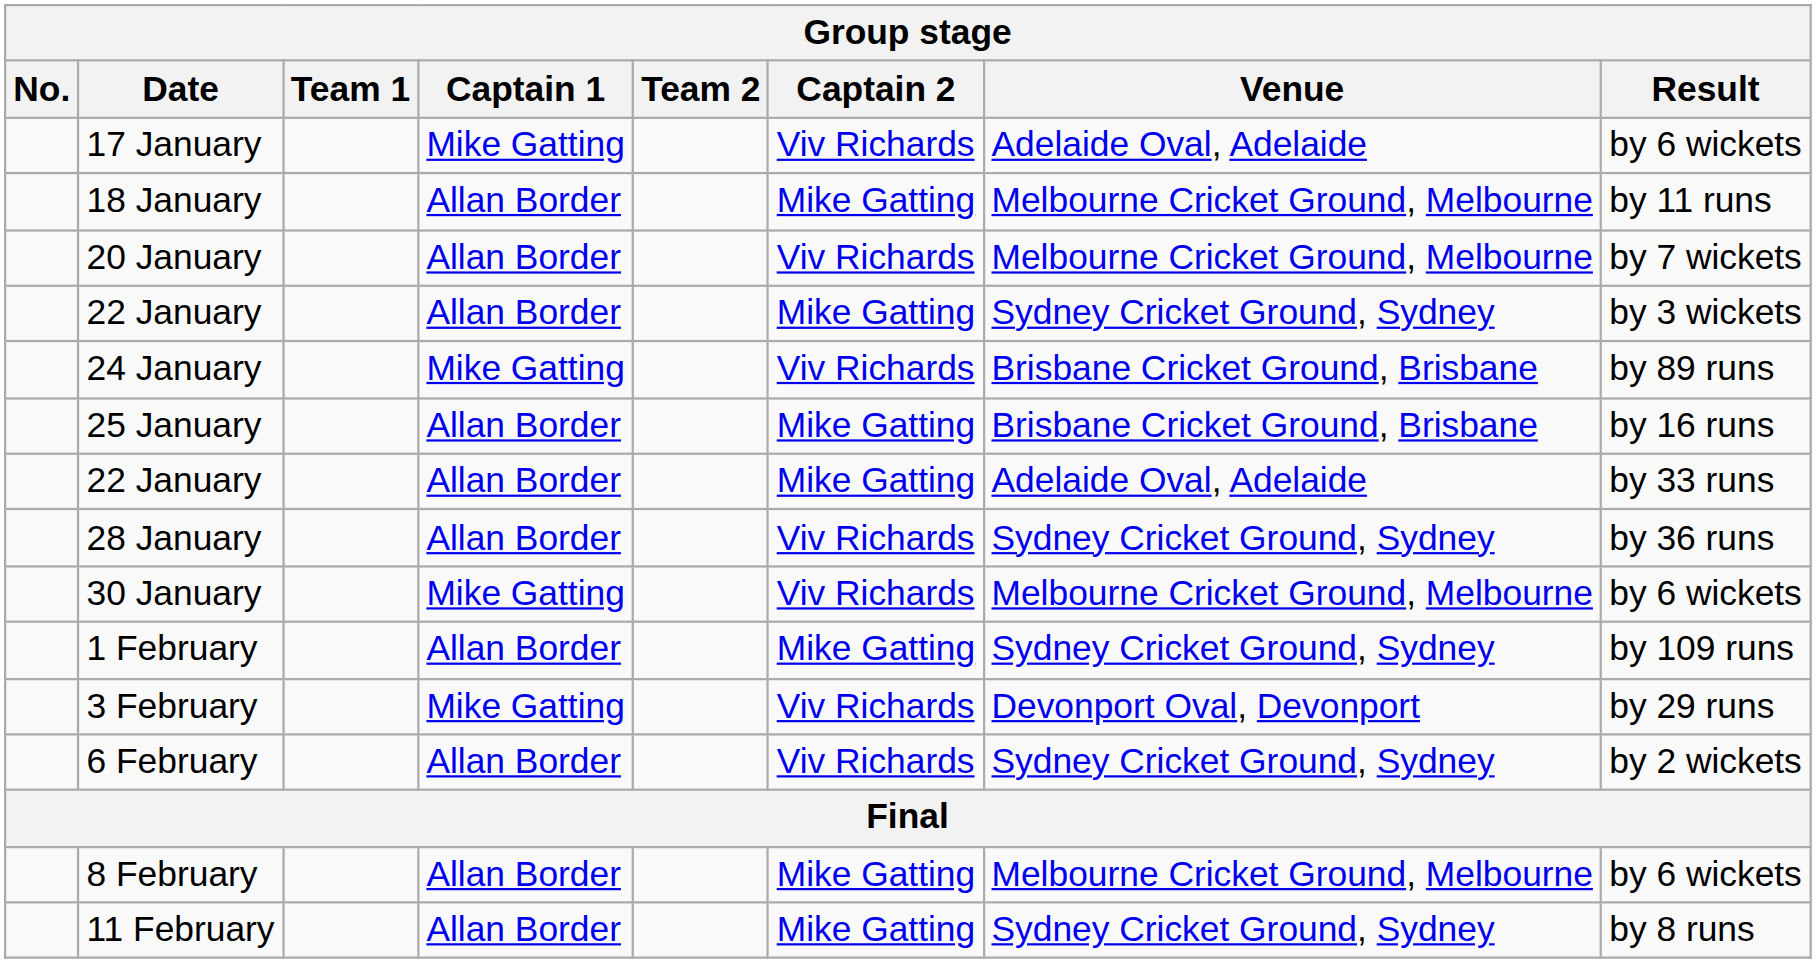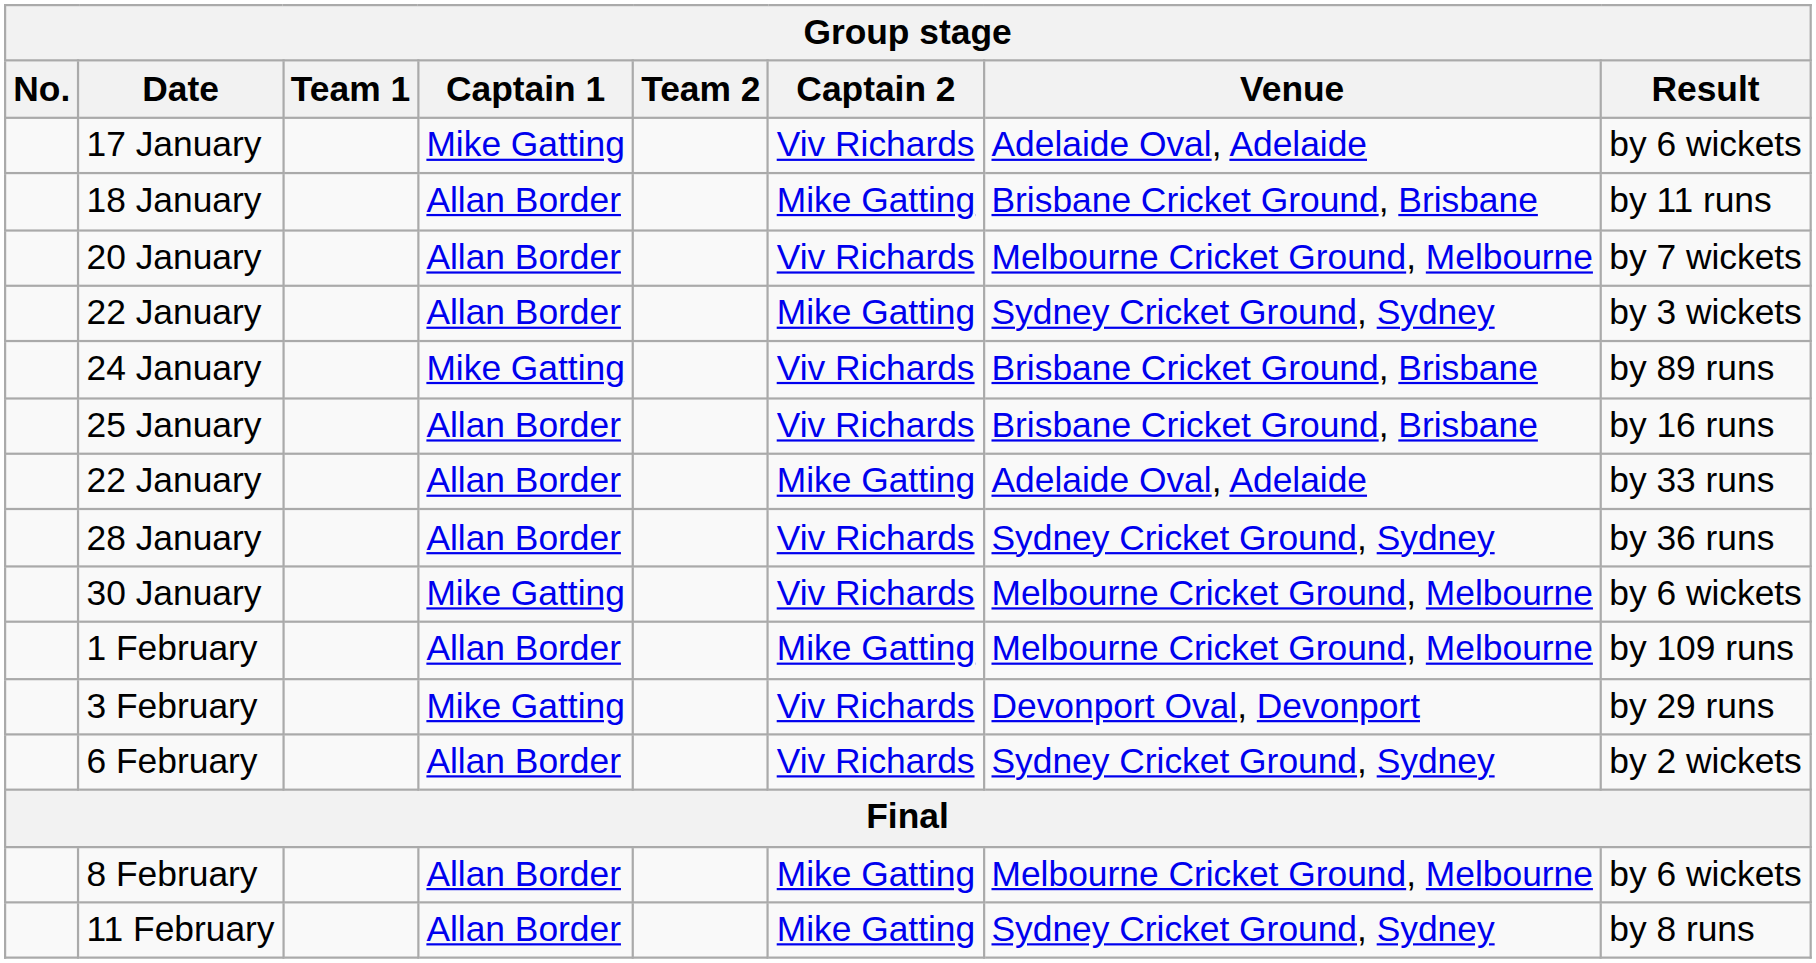 <table class="wikitable">
 <tr>
 <th colspan="9">Group stage</th>
 </tr>
 <tr>
 <th>No.</th>
 <th>Date</th>
 <th>Team 1</th>
 <th>Captain 1</th>
 <th>Team 2</th>
 <th>Captain 2</th>
 <th>Venue</th>
 <th>Result</th>
 </tr>
 <tr>
 <td></td>
 <td>17 January</td>
 <td></td>
 <td><a href='#'>Mike Gatting</a></td>
 <td></td>
 <td><a href='#'>Viv Richards</a></td>
 <td><a href='#'>Adelaide Oval</a>, <a href='#'>Adelaide</a></td>
 <td> by 6 wickets</td>
 </tr>
 <tr>
 <td></td>
 <td>18 January</td>
 <td></td>
 <td><a href='#'>Allan Border</a></td>
 <td></td>
 <td><a href='#'>Mike Gatting</a></td>
-<td><a href='#'>Melbourne Cricket Ground</a>, <a href='#'>Melbourne</a></td>
+<td><a href='#'>Brisbane Cricket Ground</a>, <a href='#'>Brisbane</a></td>
 <td> by 11 runs</td>
 </tr>
 <tr>
 <td></td>
 <td>20 January</td>
 <td></td>
 <td><a href='#'>Allan Border</a></td>
 <td></td>
 <td><a href='#'>Viv Richards</a></td>
 <td><a href='#'>Melbourne Cricket Ground</a>, <a href='#'>Melbourne</a></td>
 <td> by 7 wickets</td>
 </tr>
 <tr>
 <td></td>
 <td>22 January</td>
 <td></td>
 <td><a href='#'>Allan Border</a></td>
 <td></td>
 <td><a href='#'>Mike Gatting</a></td>
 <td><a href='#'>Sydney Cricket Ground</a>, <a href='#'>Sydney</a></td>
 <td> by 3 wickets</td>
 </tr>
 <tr>
 <td></td>
 <td>24 January</td>
 <td></td>
 <td><a href='#'>Mike Gatting</a></td>
 <td></td>
 <td><a href='#'>Viv Richards</a></td>
 <td><a href='#'>Brisbane Cricket Ground</a>, <a href='#'>Brisbane</a></td>
 <td> by 89 runs</td>
 </tr>
 <tr>
 <td></td>
 <td>25 January</td>
 <td></td>
 <td><a href='#'>Allan Border</a></td>
 <td></td>
-<td><a href='#'>Mike Gatting</a></td>
+<td><a href='#'>Viv Richards</a></td>
 <td><a href='#'>Brisbane Cricket Ground</a>, <a href='#'>Brisbane</a></td>
 <td> by 16 runs</td>
 </tr>
 <tr>
 <td></td>
 <td>22 January</td>
 <td></td>
 <td><a href='#'>Allan Border</a></td>
 <td></td>
 <td><a href='#'>Mike Gatting</a></td>
 <td><a href='#'>Adelaide Oval</a>, <a href='#'>Adelaide</a></td>
 <td> by 33 runs</td>
 </tr>
 <tr>
 <td></td>
 <td>28 January</td>
 <td></td>
 <td><a href='#'>Allan Border</a></td>
 <td></td>
 <td><a href='#'>Viv Richards</a></td>
 <td><a href='#'>Sydney Cricket Ground</a>, <a href='#'>Sydney</a></td>
 <td> by 36 runs</td>
 </tr>
 <tr>
 <td></td>
 <td>30 January</td>
 <td></td>
 <td><a href='#'>Mike Gatting</a></td>
 <td></td>
 <td><a href='#'>Viv Richards</a></td>
 <td><a href='#'>Melbourne Cricket Ground</a>, <a href='#'>Melbourne</a></td>
 <td> by 6 wickets</td>
 </tr>
 <tr>
 <td></td>
 <td>1 February</td>
 <td></td>
 <td><a href='#'>Allan Border</a></td>
 <td></td>
 <td><a href='#'>Mike Gatting</a></td>
-<td><a href='#'>Sydney Cricket Ground</a>, <a href='#'>Sydney</a></td>
+<td><a href='#'>Melbourne Cricket Ground</a>, <a href='#'>Melbourne</a></td>
 <td> by 109 runs</td>
 </tr>
 <tr>
 <td></td>
 <td>3 February</td>
 <td></td>
 <td><a href='#'>Mike Gatting</a></td>
 <td></td>
 <td><a href='#'>Viv Richards</a></td>
 <td><a href='#'>Devonport Oval</a>, <a href='#'>Devonport</a></td>
 <td> by 29 runs</td>
 </tr>
 <tr>
 <td></td>
 <td>6 February</td>
 <td></td>
 <td><a href='#'>Allan Border</a></td>
 <td></td>
 <td><a href='#'>Viv Richards</a></td>
 <td><a href='#'>Sydney Cricket Ground</a>, <a href='#'>Sydney</a></td>
 <td> by 2 wickets</td>
 </tr>
 <tr>
 <th colspan="9">Final</th>
 </tr>
 <tr>
 <td></td>
 <td>8 February</td>
 <td></td>
 <td><a href='#'>Allan Border</a></td>
 <td></td>
 <td><a href='#'>Mike Gatting</a></td>
 <td><a href='#'>Melbourne Cricket Ground</a>, <a href='#'>Melbourne</a></td>
 <td> by 6 wickets</td>
 </tr>
 <tr>
 <td></td>
 <td>11 February</td>
 <td></td>
 <td><a href='#'>Allan Border</a></td>
 <td></td>
 <td><a href='#'>Mike Gatting</a></td>
 <td><a href='#'>Sydney Cricket Ground</a>, <a href='#'>Sydney</a></td>
 <td> by 8 runs</td>
 </tr>
 </table>
